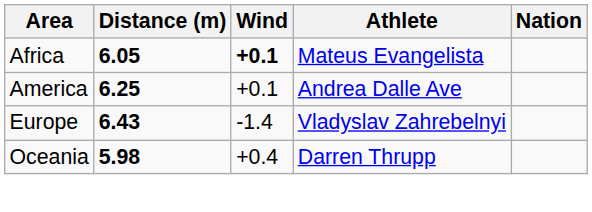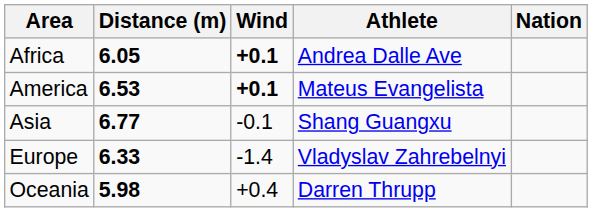 <table class="wikitable">
 <tr>
 <th>Area</th>
 <th>Distance (m)</th>
 <th>Wind</th>
 <th>Athlete</th>
 <th>Nation</th>
 </tr>
 <tr>
 <td>Africa</td>
 <td><strong>6.05</strong></td>
 <td><strong>+0.1</strong></td>
+<td><a href='#'>Andrea Dalle Ave</a></td>
+<td></td>
+</tr>
+<tr>
+<td>America</td>
+<td><strong>6.53</strong></td>
+<td><strong>+0.1</strong></td>
 <td><a href='#'>Mateus Evangelista</a></td>
 <td></td>
 </tr>
 <tr>
-<td>America</td>
-<td><strong>6.25</strong></td>
-<td>+0.1</td>
-<td><a href='#'>Andrea Dalle Ave</a></td>
+<td>Asia</td>
+<td><strong>6.77</strong> </td>
+<td>-0.1</td>
+<td><a href='#'>Shang Guangxu</a></td>
 <td></td>
 </tr>
 <tr>
 <td>Europe</td>
-<td><strong>6.43</strong></td>
+<td><strong>6.33</strong></td>
 <td>-1.4</td>
 <td><a href='#'>Vladyslav Zahrebelnyi</a></td>
 <td></td>
 </tr>
 <tr>
 <td>Oceania</td>
 <td><strong>5.98</strong></td>
 <td>+0.4</td>
 <td><a href='#'>Darren Thrupp</a></td>
 <td></td>
 </tr>
 </table>
